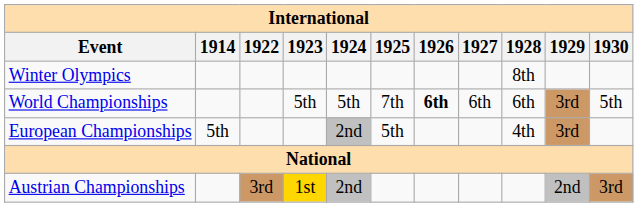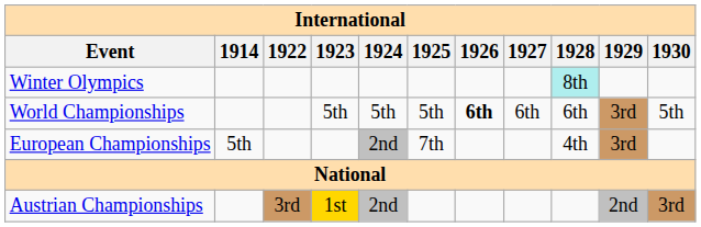 <table class="wikitable" style="text-align:center">
 <tr>
 <th style="background-color: #ffdead; " colspan=11 align=center>International</th>
 </tr>
 <tr>
 <th>Event</th>
 <th>1914</th>
 <th>1922</th>
 <th>1923</th>
 <th>1924</th>
 <th>1925</th>
 <th>1926</th>
 <th>1927</th>
 <th>1928</th>
 <th>1929</th>
 <th>1930</th>
 </tr>
 <tr>
 <td align=left><a href='#'>Winter Olympics</a></td>
 <td></td>
 <td></td>
 <td></td>
 <td></td>
 <td></td>
 <td></td>
 <td></td>
-<td>8th</td>
+<td style="background: paleturquoise;">8th</td>
 <td></td>
 <td></td>
 </tr>
 <tr>
 <td align=left><a href='#'>World Championships</a></td>
 <td></td>
 <td></td>
 <td>5th</td>
 <td>5th</td>
-<td>7th</td>
+<td>5th</td>
 <td><strong>6th</strong></td>
 <td>6th</td>
 <td>6th</td>
 <td bgcolor=cc9966>3rd</td>
 <td>5th</td>
 </tr>
 <tr>
 <td align=left><a href='#'>European Championships</a></td>
 <td>5th</td>
 <td></td>
 <td></td>
 <td bgcolor=silver>2nd</td>
-<td>5th</td>
+<td>7th</td>
 <td></td>
 <td></td>
 <td>4th</td>
 <td bgcolor=cc9966>3rd</td>
 <td></td>
 </tr>
 <tr>
 <th style="background-color: #ffdead; " colspan=11 align=center>National</th>
 </tr>
 <tr>
 <td align=left><a href='#'>Austrian Championships</a></td>
 <td></td>
 <td bgcolor=cc9966>3rd</td>
 <td bgcolor=gold>1st</td>
 <td bgcolor=silver>2nd</td>
 <td></td>
 <td></td>
 <td></td>
 <td></td>
 <td bgcolor=silver>2nd</td>
 <td bgcolor=cc9966>3rd</td>
 </tr>
 </table>
